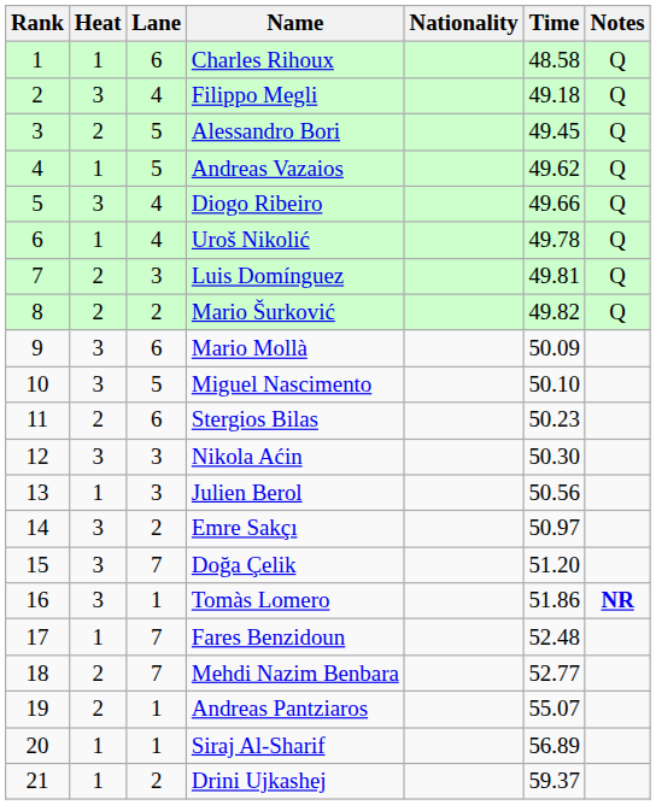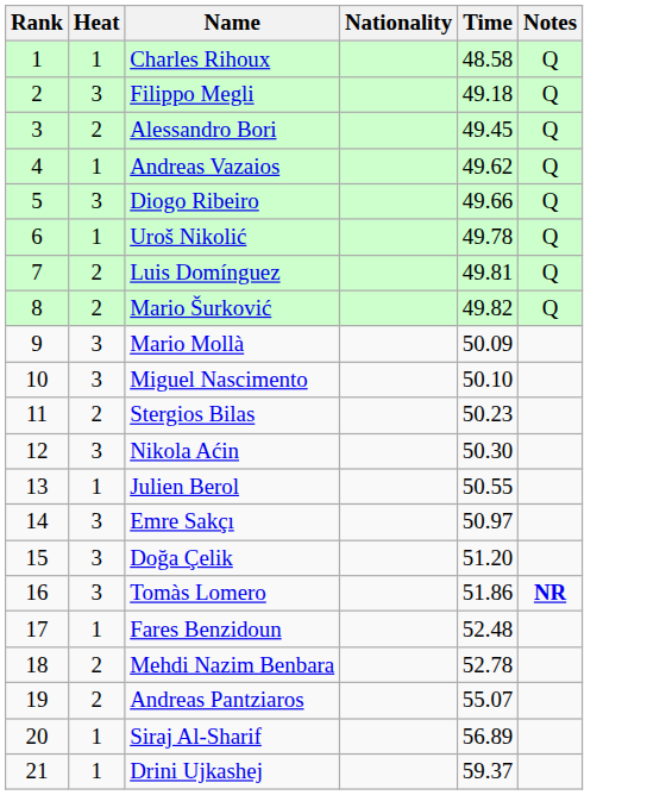 <table class="wikitable sortable" style="text-align:center">
 <tr>
 <th>Rank</th>
 <th>Heat</th>
-<th>Lane</th>
 <th>Name</th>
 <th>Nationality</th>
 <th>Time</th>
 <th>Notes</th>
 </tr>
 <tr bgcolor=ccffcc>
 <td>1</td>
 <td>1</td>
-<td>6</td>
 <td align=left><a href='#'>Charles Rihoux</a></td>
 <td align=left></td>
 <td>48.58</td>
 <td>Q</td>
 </tr>
 <tr bgcolor=ccffcc>
 <td>2</td>
 <td>3</td>
-<td>4</td>
 <td align=left><a href='#'>Filippo Megli</a></td>
 <td align=left></td>
 <td>49.18</td>
 <td>Q</td>
 </tr>
 <tr bgcolor=ccffcc>
 <td>3</td>
 <td>2</td>
-<td>5</td>
 <td align=left><a href='#'>Alessandro Bori</a></td>
 <td align=left></td>
 <td>49.45</td>
 <td>Q</td>
 </tr>
 <tr bgcolor=ccffcc>
 <td>4</td>
 <td>1</td>
-<td>5</td>
 <td align=left><a href='#'>Andreas Vazaios</a></td>
 <td align=left></td>
 <td>49.62</td>
 <td>Q</td>
 </tr>
 <tr bgcolor=ccffcc>
 <td>5</td>
 <td>3</td>
-<td>4</td>
 <td align=left><a href='#'>Diogo Ribeiro</a></td>
 <td align=left></td>
 <td>49.66</td>
 <td>Q</td>
 </tr>
 <tr bgcolor=ccffcc>
 <td>6</td>
 <td>1</td>
-<td>4</td>
 <td align=left><a href='#'>Uroš Nikolić</a></td>
 <td align=left></td>
 <td>49.78</td>
 <td>Q</td>
 </tr>
 <tr bgcolor=ccffcc>
 <td>7</td>
 <td>2</td>
-<td>3</td>
 <td align=left><a href='#'>Luis Domínguez</a></td>
 <td align=left></td>
 <td>49.81</td>
 <td>Q</td>
 </tr>
 <tr bgcolor=ccffcc>
 <td>8</td>
-<td>2</td>
 <td>2</td>
 <td align=left><a href='#'>Mario Šurković</a></td>
 <td align=left></td>
 <td>49.82</td>
 <td>Q</td>
 </tr>
 <tr>
 <td>9</td>
 <td>3</td>
-<td>6</td>
 <td align=left><a href='#'>Mario Mollà</a></td>
 <td align=left></td>
 <td>50.09</td>
 <td></td>
 </tr>
 <tr>
 <td>10</td>
 <td>3</td>
-<td>5</td>
 <td align=left><a href='#'>Miguel Nascimento</a></td>
 <td align=left></td>
 <td>50.10</td>
 <td></td>
 </tr>
 <tr>
 <td>11</td>
 <td>2</td>
-<td>6</td>
 <td align=left><a href='#'>Stergios Bilas</a></td>
 <td align=left></td>
 <td>50.23</td>
 <td></td>
 </tr>
 <tr>
 <td>12</td>
-<td>3</td>
 <td>3</td>
 <td align=left><a href='#'>Nikola Aćin</a></td>
 <td align=left></td>
 <td>50.30</td>
 <td></td>
 </tr>
 <tr>
 <td>13</td>
 <td>1</td>
-<td>3</td>
 <td align=left><a href='#'>Julien Berol</a></td>
 <td align=left></td>
-<td>50.56</td>
+<td>50.55</td>
 <td></td>
 </tr>
 <tr>
 <td>14</td>
 <td>3</td>
-<td>2</td>
 <td align=left><a href='#'>Emre Sakçı</a></td>
 <td align=left></td>
 <td>50.97</td>
 <td></td>
 </tr>
 <tr>
 <td>15</td>
 <td>3</td>
-<td>7</td>
 <td align=left><a href='#'>Doğa Çelik</a></td>
 <td align=left></td>
 <td>51.20</td>
 <td></td>
 </tr>
 <tr>
 <td>16</td>
 <td>3</td>
-<td>1</td>
 <td align=left><a href='#'>Tomàs Lomero</a></td>
 <td align=left></td>
 <td>51.86</td>
 <td><strong><a href='#'>NR</a></strong></td>
 </tr>
 <tr>
 <td>17</td>
 <td>1</td>
-<td>7</td>
 <td align=left><a href='#'>Fares Benzidoun</a></td>
 <td align=left></td>
 <td>52.48</td>
 <td></td>
 </tr>
 <tr>
 <td>18</td>
 <td>2</td>
-<td>7</td>
 <td align=left><a href='#'>Mehdi Nazim Benbara</a></td>
 <td align=left></td>
-<td>52.77</td>
+<td>52.78</td>
 <td></td>
 </tr>
 <tr>
 <td>19</td>
 <td>2</td>
-<td>1</td>
 <td align=left><a href='#'>Andreas Pantziaros</a></td>
 <td align=left></td>
 <td>55.07</td>
 <td></td>
 </tr>
 <tr>
 <td>20</td>
-<td>1</td>
 <td>1</td>
 <td align=left><a href='#'>Siraj Al-Sharif</a></td>
 <td align=left></td>
 <td>56.89</td>
 <td></td>
 </tr>
 <tr>
 <td>21</td>
 <td>1</td>
-<td>2</td>
 <td align=left><a href='#'>Drini Ujkashej</a></td>
 <td align=left></td>
 <td>59.37</td>
 <td></td>
 </tr>
 </table>
